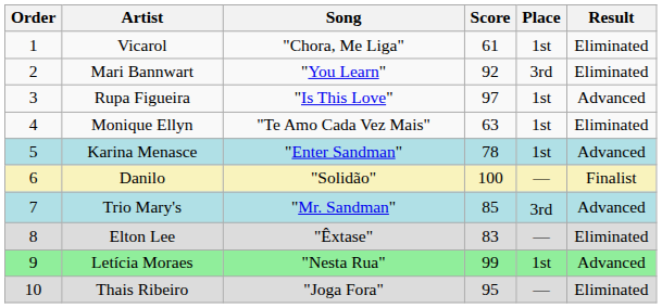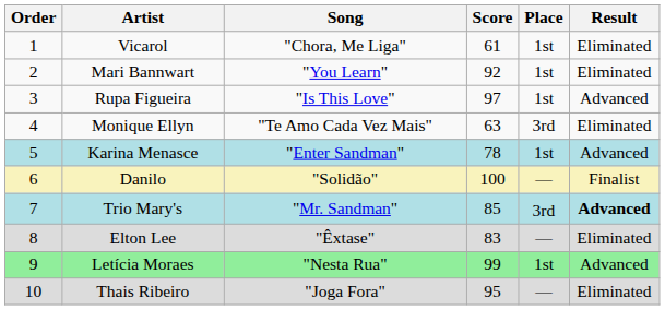 <table class="wikitable" style="text-align:center; width:70%;">
 <tr>
 <th scope="col" width="05%">Order</th>
 <th scope="col" width="22%">Artist</th>
 <th scope="col" width="33%">Song</th>
 <th scope="col" width="05%">Score</th>
 <th scope="col" width="05%">Place</th>
 <th scope="col" width="10%">Result</th>
 </tr>
 <tr>
 <td>1</td>
 <td>Vicarol</td>
 <td>"Chora, Me Liga"</td>
 <td>61</td>
 <td>1st</td>
 <td>Eliminated</td>
 </tr>
 <tr>
 <td>2</td>
 <td>Mari Bannwart</td>
 <td>"<a href='#'>You Learn</a>"</td>
 <td>92</td>
-<td>3rd</td>
+<td>1st</td>
 <td>Eliminated</td>
 </tr>
 <tr>
 <td>3</td>
 <td>Rupa Figueira</td>
 <td>"<a href='#'>Is This Love</a>"</td>
 <td>97</td>
 <td>1st</td>
 <td>Advanced</td>
 </tr>
 <tr>
 <td>4</td>
 <td>Monique Ellyn</td>
 <td>"Te Amo Cada Vez Mais"</td>
 <td>63</td>
-<td>1st</td>
+<td>3rd</td>
 <td>Eliminated</td>
 </tr>
 <tr bgcolor=B0E0E6>
 <td>5</td>
 <td>Karina Menasce</td>
 <td>"<a href='#'>Enter Sandman</a>"</td>
 <td>78</td>
 <td>1st</td>
 <td>Advanced</td>
 </tr>
 <tr bgcolor=F9F3BD>
 <td>6</td>
 <td>Danilo</td>
 <td>"Solidão"</td>
 <td>100</td>
 <td>—</td>
 <td>Finalist</td>
 </tr>
 <tr bgcolor=B0E0E6>
 <td>7</td>
 <td>Trio Mary's</td>
 <td>"<a href='#'>Mr. Sandman</a>"</td>
 <td>85</td>
 <td>3rd<sup></sup></td>
-<td>Advanced</td>
+<td><strong>Advanced</strong></td>
 </tr>
 <tr bgcolor=DCDCDC>
 <td>8</td>
 <td>Elton Lee</td>
 <td>"Êxtase"</td>
 <td>83</td>
 <td>—</td>
 <td>Eliminated</td>
 </tr>
 <tr bgcolor=90EE9B>
 <td>9</td>
 <td>Letícia Moraes</td>
 <td>"Nesta Rua"</td>
 <td>99</td>
 <td>1st</td>
 <td>Advanced</td>
 </tr>
 <tr bgcolor=DCDCDC>
 <td>10</td>
 <td>Thais Ribeiro</td>
 <td>"Joga Fora"</td>
 <td>95</td>
 <td>—</td>
 <td>Eliminated</td>
 </tr>
 </table>
